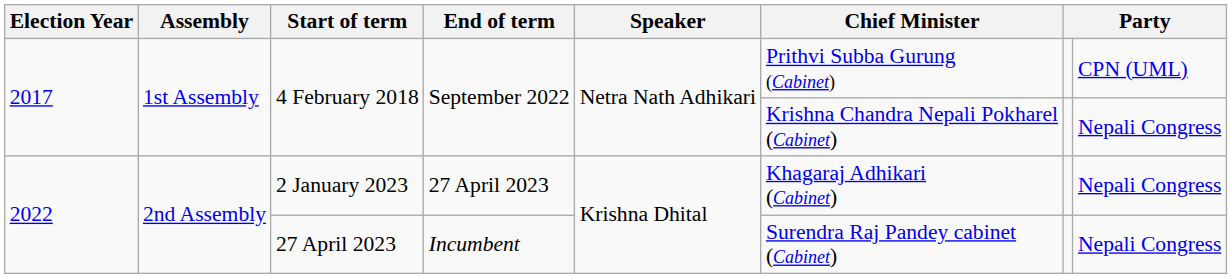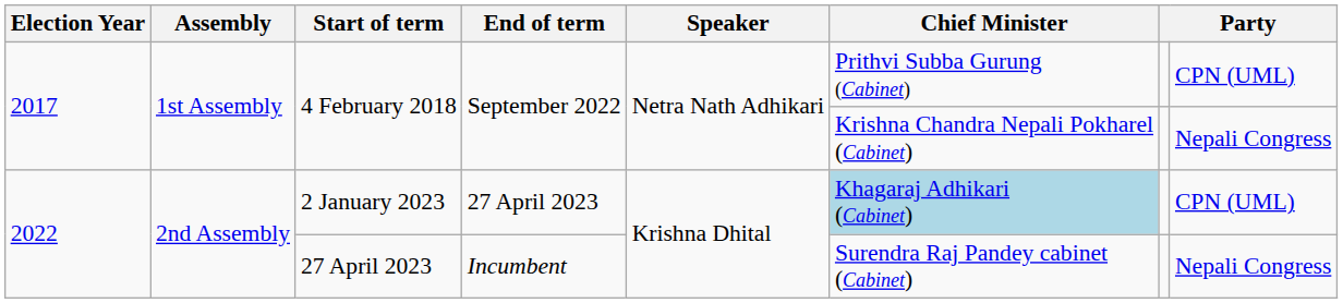 <table class="wikitable">
 <tr>
 <th>Election Year</th>
 <th>Assembly</th>
 <th>Start of term</th>
 <th>End of term</th>
 <th>Speaker</th>
 <th>Chief Minister</th>
 <th colspan="2">Party</th>
 </tr>
 <tr>
 <td rowspan="2"><a href='#'>2017</a></td>
 <td rowspan="2"><a href='#'>1st Assembly</a></td>
 <td rowspan="2">4 February 2018</td>
 <td rowspan="2">September 2022</td>
 <td rowspan="2">Netra Nath Adhikari</td>
 <td><a href='#'>Prithvi Subba Gurung</a><br><small>(<a href='#'><em>Cabinet</em></a>)</small></td>
 <td></td>
 <td><a href='#'>CPN (UML)</a></td>
 </tr>
 <tr>
 <td><a href='#'>Krishna Chandra Nepali Pokharel</a><br>(<small><em><a href='#'>Cabinet</a></em></small>)</td>
 <td></td>
 <td><a href='#'>Nepali Congress</a></td>
 </tr>
 <tr>
 <td rowspan="2"><a href='#'>2022</a></td>
 <td rowspan="2"><a href='#'>2nd Assembly</a></td>
 <td>2 January 2023</td>
 <td>27 April 2023</td>
 <td rowspan="2">Krishna Dhital</td>
-<td><a href='#'>Khagaraj Adhikari</a><br>(<small><em><a href='#'>Cabinet</a></em></small>)</td>
+<td style="background: lightblue;"><a href='#'>Khagaraj Adhikari</a><br>(<small><em><a href='#'>Cabinet</a></em></small>)</td>
 <td></td>
-<td><a href='#'>Nepali Congress</a></td>
+<td><a href='#'>CPN (UML)</a></td>
 </tr>
 <tr>
 <td>27 April 2023</td>
 <td><em>Incumbent</em></td>
 <td><a href='#'>Surendra Raj Pandey cabinet</a><br>(<small><em><a href='#'>Cabinet</a></em></small>)</td>
 <td></td>
 <td><a href='#'>Nepali Congress</a></td>
 </tr>
 </table>
